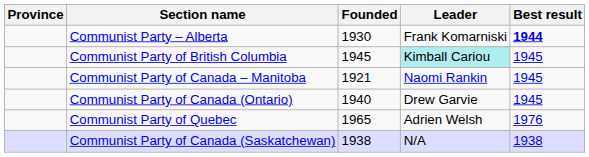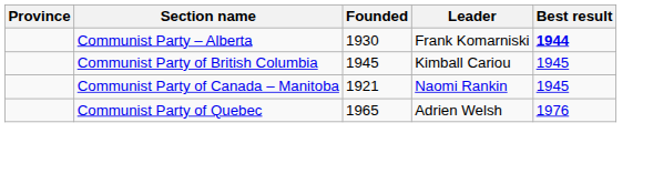 <table class="wikitable">
 <tr>
 <th>Province</th>
 <th>Section name</th>
 <th>Founded</th>
 <th>Leader</th>
 <th>Best result</th>
 </tr>
 <tr>
 <td></td>
 <td><a href='#'>Communist Party – Alberta</a></td>
 <td>1930<br></td>
 <td>Frank Komarniski</td>
 <td><strong><a href='#'>1944</a><br></strong></td>
 </tr>
 <tr>
 <td></td>
 <td><a href='#'>Communist Party of British Columbia</a></td>
 <td>1945<br></td>
-<td style="background: paleturquoise;">Kimball Cariou</td>
+<td>Kimball Cariou</td>
 <td><a href='#'>1945</a><br></td>
 </tr>
 <tr>
 <td></td>
 <td><a href='#'>Communist Party of Canada – Manitoba</a></td>
 <td>1921<br></td>
 <td><a href='#'>Naomi Rankin</a></td>
 <td><a href='#'>1945</a><br></td>
 </tr>
 <tr>
 <td></td>
-<td><a href='#'>Communist Party of Canada (Ontario)</a></td>
-<td>1940<br></td>
-<td>Drew Garvie</td>
-<td><a href='#'>1945</a><br></td>
-</tr>
-<tr>
-<td></td>
 <td><a href='#'>Communist Party of Quebec</a></td>
 <td>1965<br></td>
 <td>Adrien Welsh</td>
 <td><a href='#'>1976</a><br></td>
 </tr>
-<tr bgcolor=#DDDDFF>
-<td></td>
-<td><a href='#'>Communist Party of Canada (Saskatchewan)</a></td>
-<td>1938<br></td>
-<td>N/A</td>
-<td><a href='#'>1938</a><br></td>
-</tr>
 </table>
